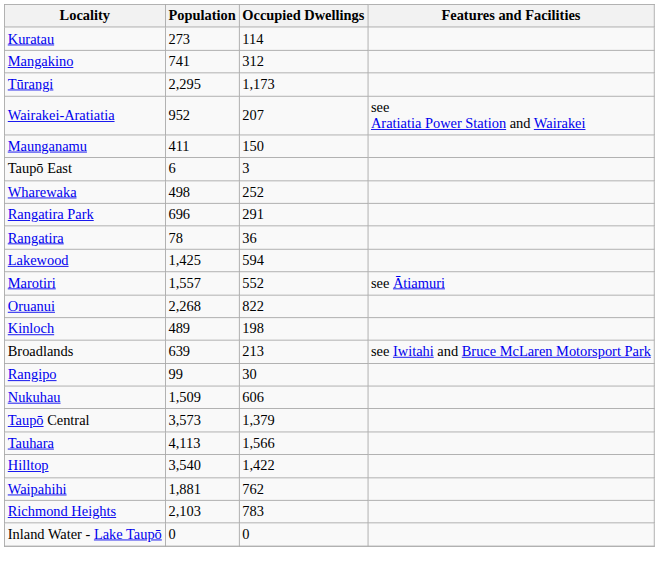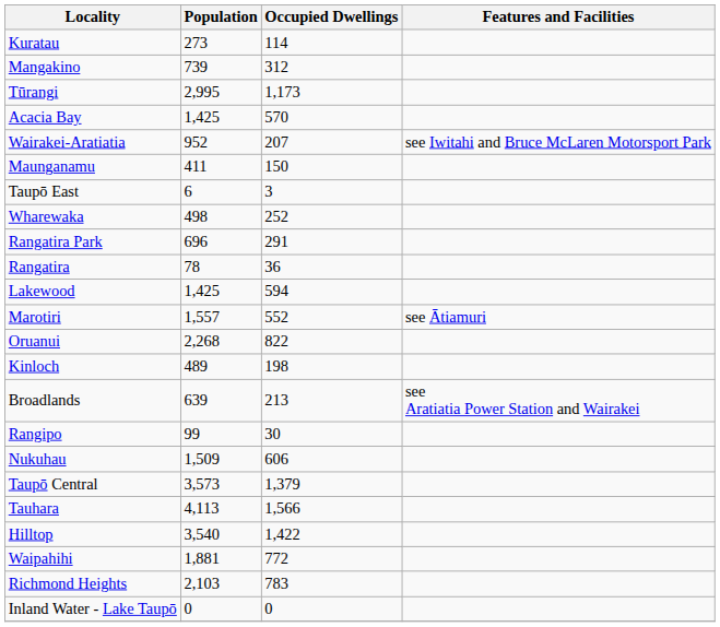 <table class="wikitable sortable">
 <tr>
 <th>Locality</th>
 <th>Population</th>
 <th>Occupied Dwellings</th>
 <th>Features and Facilities</th>
 </tr>
 <tr>
 <td><a href='#'>Kuratau</a></td>
 <td>273</td>
 <td>114</td>
 <td></td>
 </tr>
 <tr>
 <td><a href='#'>Mangakino</a></td>
-<td>741</td>
+<td>739</td>
 <td>312</td>
 <td></td>
 </tr>
 <tr>
 <td><a href='#'>Tūrangi</a></td>
-<td>2,295</td>
+<td>2,995</td>
 <td>1,173</td>
+<td></td>
+</tr>
+<tr>
+<td><a href='#'>Acacia Bay</a></td>
+<td>1,425</td>
+<td>570</td>
 <td></td>
 </tr>
 <tr>
 <td><a href='#'>Wairakei-Aratiatia</a></td>
 <td>952</td>
 <td>207</td>
-<td>see<br><a href='#'>Aratiatia Power Station</a> and <a href='#'>Wairakei</a></td>
+<td>see <a href='#'>Iwitahi</a> and <a href='#'>Bruce McLaren Motorsport Park</a></td>
 </tr>
 <tr>
 <td><a href='#'>Maunganamu</a></td>
 <td>411</td>
 <td>150</td>
 <td></td>
 </tr>
 <tr>
 <td>Taupō East</td>
 <td>6</td>
 <td>3</td>
 <td></td>
 </tr>
 <tr>
 <td><a href='#'>Wharewaka</a></td>
 <td>498</td>
 <td>252</td>
 <td></td>
 </tr>
 <tr>
 <td><a href='#'>Rangatira Park</a></td>
 <td>696</td>
 <td>291</td>
 <td></td>
 </tr>
 <tr>
 <td><a href='#'>Rangatira</a></td>
 <td>78</td>
 <td>36</td>
 <td></td>
 </tr>
 <tr>
 <td><a href='#'>Lakewood</a></td>
 <td>1,425</td>
 <td>594</td>
 <td></td>
 </tr>
 <tr>
 <td><a href='#'>Marotiri</a></td>
 <td>1,557</td>
 <td>552</td>
 <td>see <a href='#'>Ātiamuri</a></td>
 </tr>
 <tr>
 <td><a href='#'>Oruanui</a></td>
 <td>2,268</td>
 <td>822</td>
 <td></td>
 </tr>
 <tr>
 <td><a href='#'>Kinloch</a></td>
 <td>489</td>
 <td>198</td>
 <td></td>
 </tr>
 <tr>
 <td>Broadlands</td>
 <td>639</td>
 <td>213</td>
-<td>see <a href='#'>Iwitahi</a> and <a href='#'>Bruce McLaren Motorsport Park</a></td>
+<td>see<br><a href='#'>Aratiatia Power Station</a> and <a href='#'>Wairakei</a></td>
 </tr>
 <tr>
 <td><a href='#'>Rangipo</a></td>
 <td>99</td>
 <td>30</td>
 <td></td>
 </tr>
 <tr>
 <td><a href='#'>Nukuhau</a></td>
 <td>1,509</td>
 <td>606</td>
 <td></td>
 </tr>
 <tr>
 <td><a href='#'>Taupō</a> Central</td>
 <td>3,573</td>
 <td>1,379</td>
 <td></td>
 </tr>
 <tr>
 <td><a href='#'>Tauhara</a></td>
 <td>4,113</td>
 <td>1,566</td>
 <td></td>
 </tr>
 <tr>
 <td><a href='#'>Hilltop</a></td>
 <td>3,540</td>
 <td>1,422</td>
 <td></td>
 </tr>
 <tr>
 <td><a href='#'>Waipahihi</a></td>
 <td>1,881</td>
-<td>762</td>
+<td>772</td>
 <td></td>
 </tr>
 <tr>
 <td><a href='#'>Richmond Heights</a></td>
 <td>2,103</td>
 <td>783</td>
 <td></td>
 </tr>
 <tr>
 <td>Inland Water - <a href='#'>Lake Taupō</a></td>
 <td>0</td>
 <td>0</td>
 <td></td>
 </tr>
 <tr>
 </tr>
 </table>
